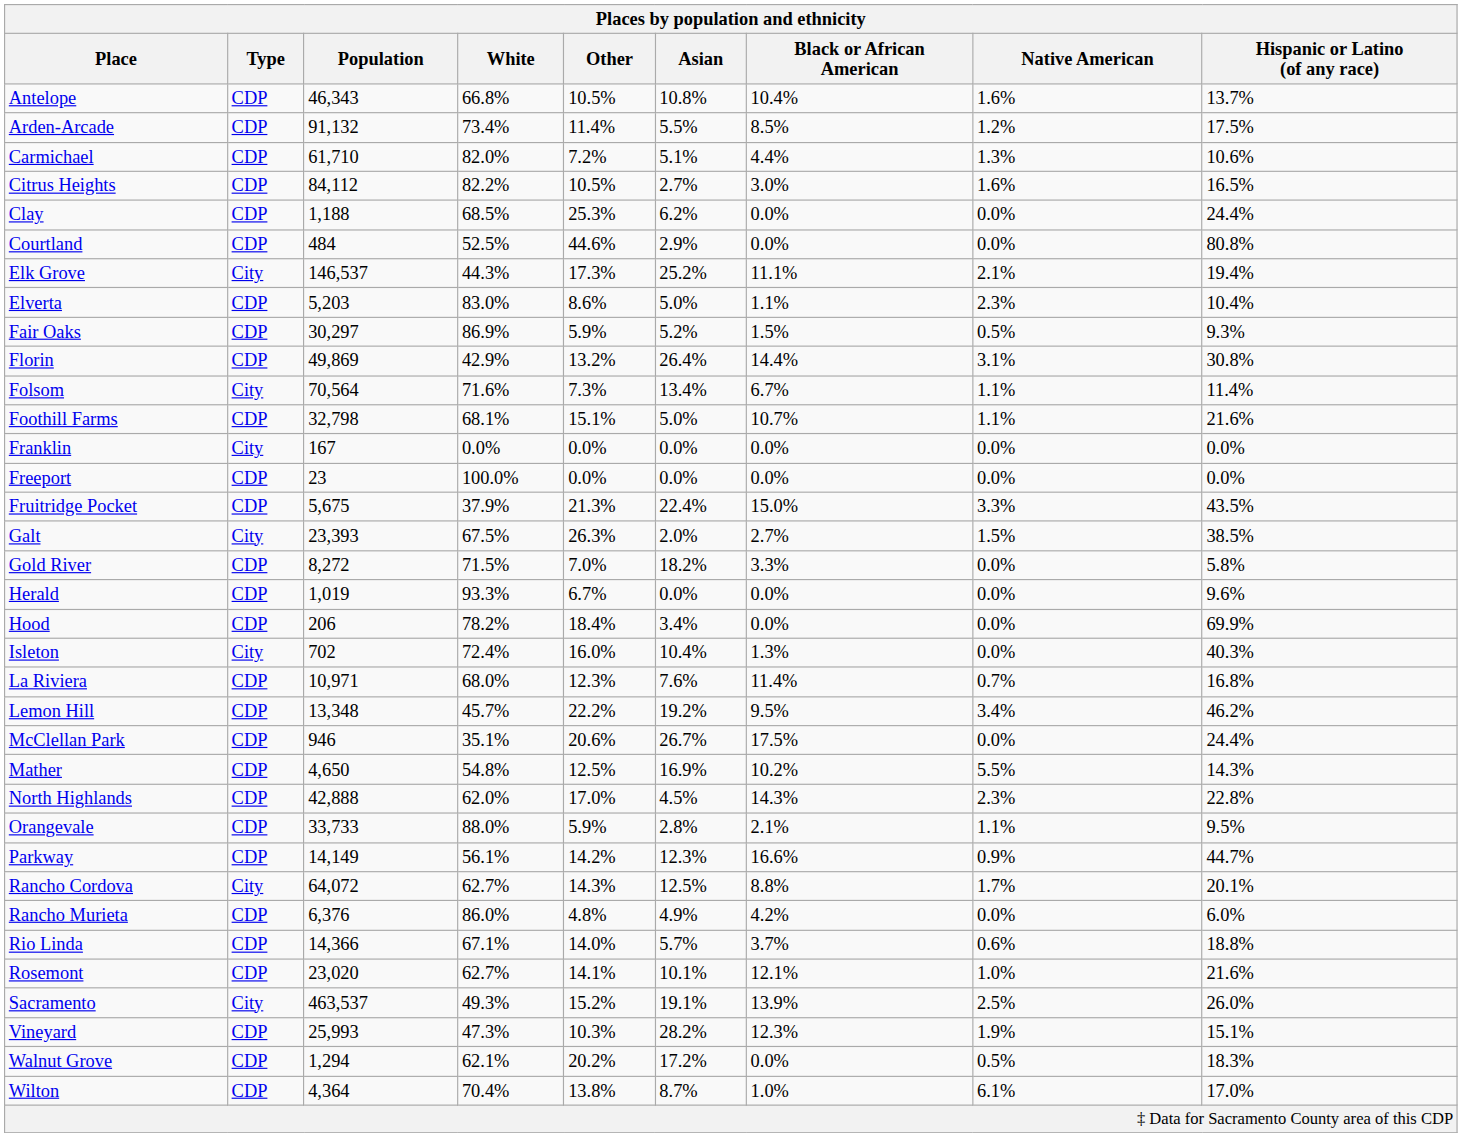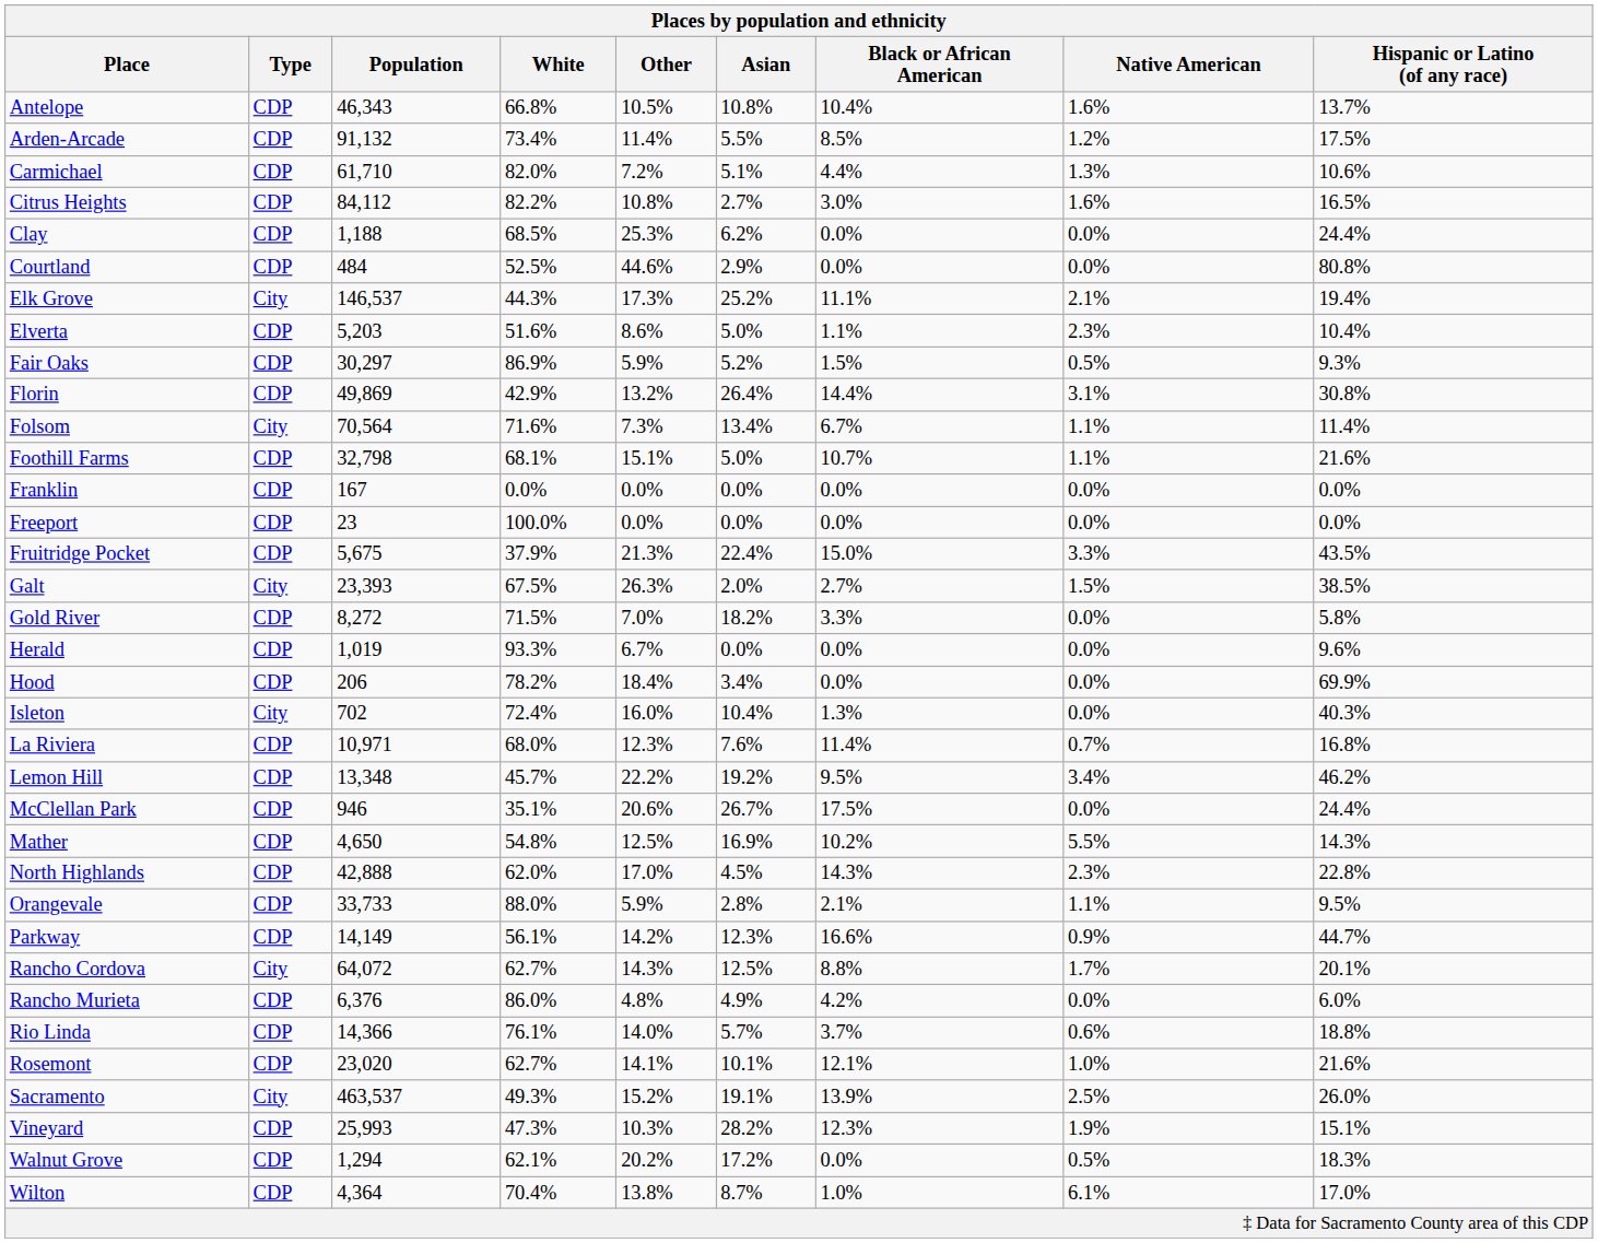 <table class="wikitable collapsible collapsed sortable" style="width: 100%;">
 <tr>
 <th colspan=9>Places by population and ethnicity</th>
 </tr>
 <tr>
 <th>Place</th>
 <th>Type</th>
 <th data-sort-type="number">Population</th>
 <th data-sort-type="number">White</th>
 <th data-sort-type="number">Other<br></th>
 <th data-sort-type="number">Asian</th>
 <th data-sort-type="number">Black or African<br>American</th>
 <th data-sort-type="number">Native American<br></th>
 <th data-sort-type="number">Hispanic or Latino<br>(of any race)</th>
 </tr>
 <tr>
 <td><a href='#'>Antelope</a></td>
 <td><a href='#'>CDP</a></td>
 <td>46,343</td>
 <td>66.8%</td>
 <td>10.5%</td>
 <td>10.8%</td>
 <td>10.4%</td>
 <td>1.6%</td>
 <td>13.7%</td>
 </tr>
 <tr>
 <td><a href='#'>Arden-Arcade</a></td>
 <td><a href='#'>CDP</a></td>
 <td>91,132</td>
 <td>73.4%</td>
 <td>11.4%</td>
 <td>5.5%</td>
 <td>8.5%</td>
 <td>1.2%</td>
 <td>17.5%</td>
 </tr>
 <tr>
 <td><a href='#'>Carmichael</a></td>
 <td><a href='#'>CDP</a></td>
 <td>61,710</td>
 <td>82.0%</td>
 <td>7.2%</td>
 <td>5.1%</td>
 <td>4.4%</td>
 <td>1.3%</td>
 <td>10.6%</td>
 </tr>
 <tr>
 <td><a href='#'>Citrus Heights</a></td>
 <td><a href='#'>CDP</a></td>
 <td>84,112</td>
 <td>82.2%</td>
-<td>10.5%</td>
+<td>10.8%</td>
 <td>2.7%</td>
 <td>3.0%</td>
 <td>1.6%</td>
 <td>16.5%</td>
 </tr>
 <tr>
 <td><a href='#'>Clay</a></td>
 <td><a href='#'>CDP</a></td>
 <td>1,188</td>
 <td>68.5%</td>
 <td>25.3%</td>
 <td>6.2%</td>
 <td>0.0%</td>
 <td>0.0%</td>
 <td>24.4%</td>
 </tr>
 <tr>
 <td><a href='#'>Courtland</a></td>
 <td><a href='#'>CDP</a></td>
 <td>484</td>
 <td>52.5%</td>
 <td>44.6%</td>
 <td>2.9%</td>
 <td>0.0%</td>
 <td>0.0%</td>
 <td>80.8%</td>
 </tr>
 <tr>
 <td><a href='#'>Elk Grove</a></td>
 <td><a href='#'>City</a></td>
 <td>146,537</td>
 <td>44.3%</td>
 <td>17.3%</td>
 <td>25.2%</td>
 <td>11.1%</td>
 <td>2.1%</td>
 <td>19.4%</td>
 </tr>
 <tr>
 <td><a href='#'>Elverta</a></td>
 <td><a href='#'>CDP</a></td>
 <td>5,203</td>
-<td>83.0%</td>
+<td>51.6%</td>
 <td>8.6%</td>
 <td>5.0%</td>
 <td>1.1%</td>
 <td>2.3%</td>
 <td>10.4%</td>
 </tr>
 <tr>
 <td><a href='#'>Fair Oaks</a></td>
 <td><a href='#'>CDP</a></td>
 <td>30,297</td>
 <td>86.9%</td>
 <td>5.9%</td>
 <td>5.2%</td>
 <td>1.5%</td>
 <td>0.5%</td>
 <td>9.3%</td>
 </tr>
 <tr>
 <td><a href='#'>Florin</a></td>
 <td><a href='#'>CDP</a></td>
 <td>49,869</td>
 <td>42.9%</td>
 <td>13.2%</td>
 <td>26.4%</td>
 <td>14.4%</td>
 <td>3.1%</td>
 <td>30.8%</td>
 </tr>
 <tr>
 <td><a href='#'>Folsom</a></td>
 <td><a href='#'>City</a></td>
 <td>70,564</td>
 <td>71.6%</td>
 <td>7.3%</td>
 <td>13.4%</td>
 <td>6.7%</td>
 <td>1.1%</td>
 <td>11.4%</td>
 </tr>
 <tr>
 <td><a href='#'>Foothill Farms</a></td>
 <td><a href='#'>CDP</a></td>
 <td>32,798</td>
 <td>68.1%</td>
 <td>15.1%</td>
 <td>5.0%</td>
 <td>10.7%</td>
 <td>1.1%</td>
 <td>21.6%</td>
 </tr>
 <tr>
 <td><a href='#'>Franklin</a></td>
-<td><a href='#'>City</a></td>
+<td><a href='#'>CDP</a></td>
 <td>167</td>
 <td>0.0%</td>
 <td>0.0%</td>
 <td>0.0%</td>
 <td>0.0%</td>
 <td>0.0%</td>
 <td>0.0%</td>
 </tr>
 <tr>
 <td><a href='#'>Freeport</a></td>
 <td><a href='#'>CDP</a></td>
 <td>23</td>
 <td>100.0%</td>
 <td>0.0%</td>
 <td>0.0%</td>
 <td>0.0%</td>
 <td>0.0%</td>
 <td>0.0%</td>
 </tr>
 <tr>
 <td><a href='#'>Fruitridge Pocket</a></td>
 <td><a href='#'>CDP</a></td>
 <td>5,675</td>
 <td>37.9%</td>
 <td>21.3%</td>
 <td>22.4%</td>
 <td>15.0%</td>
 <td>3.3%</td>
 <td>43.5%</td>
 </tr>
 <tr>
 <td><a href='#'>Galt</a></td>
 <td><a href='#'>City</a></td>
 <td>23,393</td>
 <td>67.5%</td>
 <td>26.3%</td>
 <td>2.0%</td>
 <td>2.7%</td>
 <td>1.5%</td>
 <td>38.5%</td>
 </tr>
 <tr>
 <td><a href='#'>Gold River</a></td>
 <td><a href='#'>CDP</a></td>
 <td>8,272</td>
 <td>71.5%</td>
 <td>7.0%</td>
 <td>18.2%</td>
 <td>3.3%</td>
 <td>0.0%</td>
 <td>5.8%</td>
 </tr>
 <tr>
 <td><a href='#'>Herald</a></td>
 <td><a href='#'>CDP</a></td>
 <td>1,019</td>
 <td>93.3%</td>
 <td>6.7%</td>
 <td>0.0%</td>
 <td>0.0%</td>
 <td>0.0%</td>
 <td>9.6%</td>
 </tr>
 <tr>
 <td><a href='#'>Hood</a></td>
 <td><a href='#'>CDP</a></td>
 <td>206</td>
 <td>78.2%</td>
 <td>18.4%</td>
 <td>3.4%</td>
 <td>0.0%</td>
 <td>0.0%</td>
 <td>69.9%</td>
 </tr>
 <tr>
 <td><a href='#'>Isleton</a></td>
 <td><a href='#'>City</a></td>
 <td>702</td>
 <td>72.4%</td>
 <td>16.0%</td>
 <td>10.4%</td>
 <td>1.3%</td>
 <td>0.0%</td>
 <td>40.3%</td>
 </tr>
 <tr>
 <td><a href='#'>La Riviera</a></td>
 <td><a href='#'>CDP</a></td>
 <td>10,971</td>
 <td>68.0%</td>
 <td>12.3%</td>
 <td>7.6%</td>
 <td>11.4%</td>
 <td>0.7%</td>
 <td>16.8%</td>
 </tr>
 <tr>
 <td><a href='#'>Lemon Hill</a></td>
 <td><a href='#'>CDP</a></td>
 <td>13,348</td>
 <td>45.7%</td>
 <td>22.2%</td>
 <td>19.2%</td>
 <td>9.5%</td>
 <td>3.4%</td>
 <td>46.2%</td>
 </tr>
 <tr>
 <td><a href='#'>McClellan Park</a></td>
 <td><a href='#'>CDP</a></td>
 <td>946</td>
 <td>35.1%</td>
 <td>20.6%</td>
 <td>26.7%</td>
 <td>17.5%</td>
 <td>0.0%</td>
 <td>24.4%</td>
 </tr>
 <tr>
 <td><a href='#'>Mather</a></td>
 <td><a href='#'>CDP</a></td>
 <td>4,650</td>
 <td>54.8%</td>
 <td>12.5%</td>
 <td>16.9%</td>
 <td>10.2%</td>
 <td>5.5%</td>
 <td>14.3%</td>
 </tr>
 <tr>
 <td><a href='#'>North Highlands</a></td>
 <td><a href='#'>CDP</a></td>
 <td>42,888</td>
 <td>62.0%</td>
 <td>17.0%</td>
 <td>4.5%</td>
 <td>14.3%</td>
 <td>2.3%</td>
 <td>22.8%</td>
 </tr>
 <tr>
 <td><a href='#'>Orangevale</a></td>
 <td><a href='#'>CDP</a></td>
 <td>33,733</td>
 <td>88.0%</td>
 <td>5.9%</td>
 <td>2.8%</td>
 <td>2.1%</td>
 <td>1.1%</td>
 <td>9.5%</td>
 </tr>
 <tr>
 <td><a href='#'>Parkway</a></td>
 <td><a href='#'>CDP</a></td>
 <td>14,149</td>
 <td>56.1%</td>
 <td>14.2%</td>
 <td>12.3%</td>
 <td>16.6%</td>
 <td>0.9%</td>
 <td>44.7%</td>
 </tr>
 <tr>
 <td><a href='#'>Rancho Cordova</a></td>
 <td><a href='#'>City</a></td>
 <td>64,072</td>
 <td>62.7%</td>
 <td>14.3%</td>
 <td>12.5%</td>
 <td>8.8%</td>
 <td>1.7%</td>
 <td>20.1%</td>
 </tr>
 <tr>
 <td><a href='#'>Rancho Murieta</a></td>
 <td><a href='#'>CDP</a></td>
 <td>6,376</td>
 <td>86.0%</td>
 <td>4.8%</td>
 <td>4.9%</td>
 <td>4.2%</td>
 <td>0.0%</td>
 <td>6.0%</td>
 </tr>
 <tr>
 <td><a href='#'>Rio Linda</a></td>
 <td><a href='#'>CDP</a></td>
 <td>14,366</td>
-<td>67.1%</td>
+<td>76.1%</td>
 <td>14.0%</td>
 <td>5.7%</td>
 <td>3.7%</td>
 <td>0.6%</td>
 <td>18.8%</td>
 </tr>
 <tr>
 <td><a href='#'>Rosemont</a></td>
 <td><a href='#'>CDP</a></td>
 <td>23,020</td>
 <td>62.7%</td>
 <td>14.1%</td>
 <td>10.1%</td>
 <td>12.1%</td>
 <td>1.0%</td>
 <td>21.6%</td>
 </tr>
 <tr>
 <td><a href='#'>Sacramento</a></td>
 <td><a href='#'>City</a></td>
 <td>463,537</td>
 <td>49.3%</td>
 <td>15.2%</td>
 <td>19.1%</td>
 <td>13.9%</td>
 <td>2.5%</td>
 <td>26.0%</td>
 </tr>
 <tr>
 <td><a href='#'>Vineyard</a></td>
 <td><a href='#'>CDP</a></td>
 <td>25,993</td>
 <td>47.3%</td>
 <td>10.3%</td>
 <td>28.2%</td>
 <td>12.3%</td>
 <td>1.9%</td>
 <td>15.1%</td>
 </tr>
 <tr>
 <td><a href='#'>Walnut Grove</a></td>
 <td><a href='#'>CDP</a></td>
 <td>1,294</td>
 <td>62.1%</td>
 <td>20.2%</td>
 <td>17.2%</td>
 <td>0.0%</td>
 <td>0.5%</td>
 <td>18.3%</td>
 </tr>
 <tr>
 <td><a href='#'>Wilton</a></td>
 <td><a href='#'>CDP</a></td>
 <td>4,364</td>
 <td>70.4%</td>
 <td>13.8%</td>
 <td>8.7%</td>
 <td>1.0%</td>
 <td>6.1%</td>
 <td>17.0%</td>
 </tr>
 <tr>
 <th colspan=9 style="text-align: right; font-weight:normal; font-size: 90%;">‡ Data for Sacramento County area of this CDP</th>
 </tr>
 </table>
